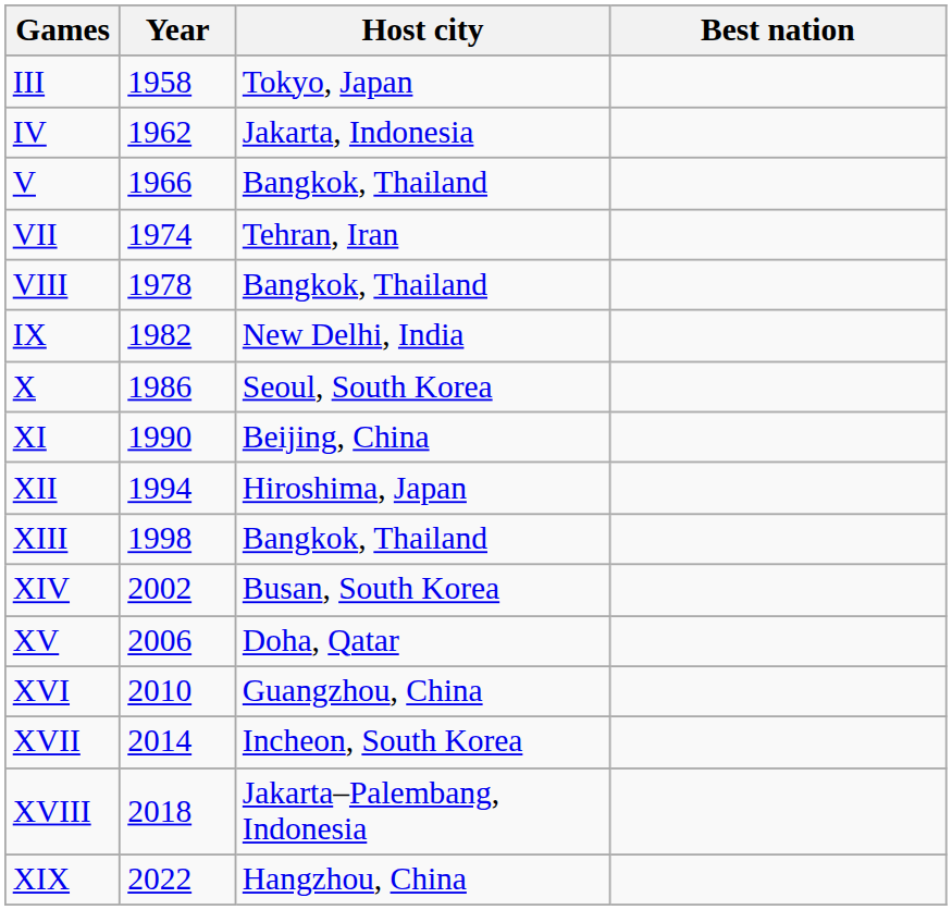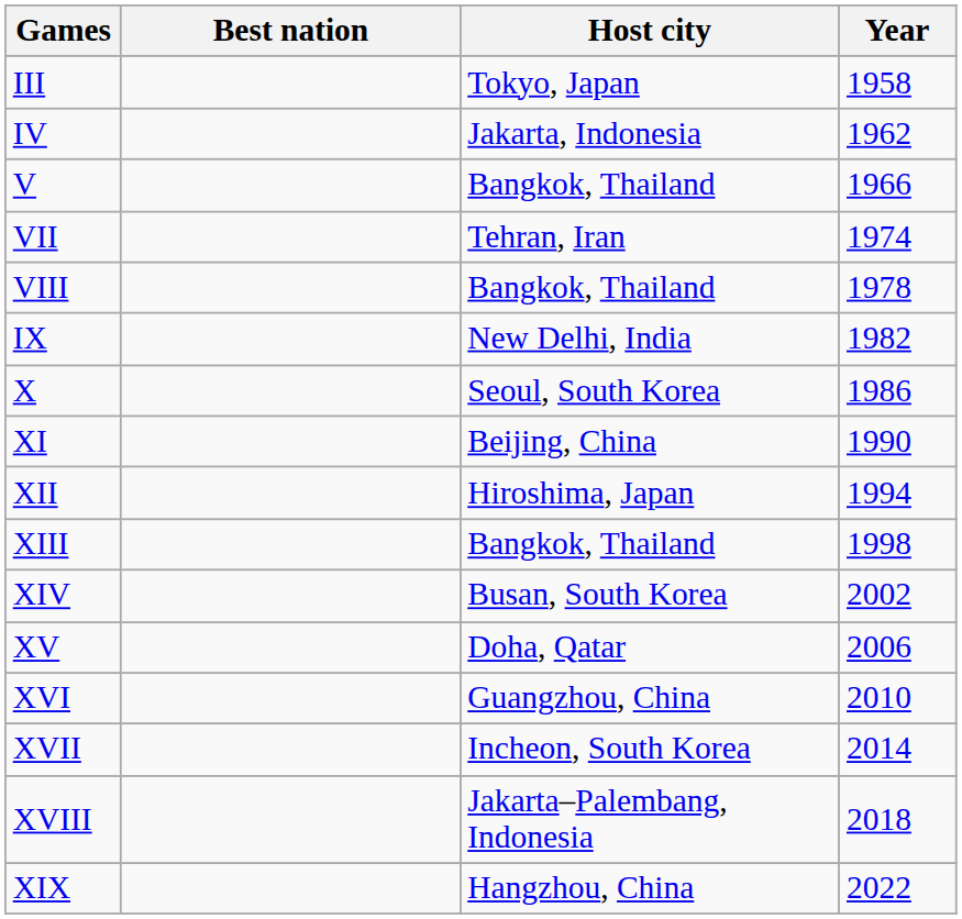 <table class=wikitable>
 <tr>
 <th width=50>Games</th>
+<th width=160>Best nation</th>
+<th width=180>Host city</th>
 <th width=50>Year</th>
-<th width=180>Host city</th>
-<th width=160>Best nation</th>
 </tr>
 <tr>
 <td><a href='#'>III</a></td>
+<td></td>
+<td><a href='#'>Tokyo</a>, <a href='#'>Japan</a></td>
 <td><a href='#'>1958</a></td>
-<td><a href='#'>Tokyo</a>, <a href='#'>Japan</a></td>
-<td></td>
 </tr>
 <tr>
 <td><a href='#'>IV</a></td>
+<td></td>
+<td><a href='#'>Jakarta</a>, <a href='#'>Indonesia</a></td>
 <td><a href='#'>1962</a></td>
-<td><a href='#'>Jakarta</a>, <a href='#'>Indonesia</a></td>
-<td></td>
 </tr>
 <tr>
 <td><a href='#'>V</a></td>
+<td></td>
+<td><a href='#'>Bangkok</a>, <a href='#'>Thailand</a></td>
 <td><a href='#'>1966</a></td>
-<td><a href='#'>Bangkok</a>, <a href='#'>Thailand</a></td>
-<td></td>
 </tr>
 <tr>
 <td><a href='#'>VII</a></td>
+<td></td>
+<td><a href='#'>Tehran</a>, <a href='#'>Iran</a></td>
 <td><a href='#'>1974</a></td>
-<td><a href='#'>Tehran</a>, <a href='#'>Iran</a></td>
-<td></td>
 </tr>
 <tr>
 <td><a href='#'>VIII</a></td>
+<td></td>
+<td><a href='#'>Bangkok</a>, <a href='#'>Thailand</a></td>
 <td><a href='#'>1978</a></td>
-<td><a href='#'>Bangkok</a>, <a href='#'>Thailand</a></td>
-<td></td>
 </tr>
 <tr>
 <td><a href='#'>IX</a></td>
+<td></td>
+<td><a href='#'>New Delhi</a>, <a href='#'>India</a></td>
 <td><a href='#'>1982</a></td>
-<td><a href='#'>New Delhi</a>, <a href='#'>India</a></td>
-<td></td>
 </tr>
 <tr>
 <td><a href='#'>X</a></td>
+<td></td>
+<td><a href='#'>Seoul</a>, <a href='#'>South Korea</a></td>
 <td><a href='#'>1986</a></td>
-<td><a href='#'>Seoul</a>, <a href='#'>South Korea</a></td>
-<td></td>
 </tr>
 <tr>
 <td><a href='#'>XI</a></td>
+<td></td>
+<td><a href='#'>Beijing</a>, <a href='#'>China</a></td>
 <td><a href='#'>1990</a></td>
-<td><a href='#'>Beijing</a>, <a href='#'>China</a></td>
-<td></td>
 </tr>
 <tr>
 <td><a href='#'>XII</a></td>
+<td></td>
+<td><a href='#'>Hiroshima</a>, <a href='#'>Japan</a></td>
 <td><a href='#'>1994</a></td>
-<td><a href='#'>Hiroshima</a>, <a href='#'>Japan</a></td>
-<td></td>
 </tr>
 <tr>
 <td><a href='#'>XIII</a></td>
+<td></td>
+<td><a href='#'>Bangkok</a>, <a href='#'>Thailand</a></td>
 <td><a href='#'>1998</a></td>
-<td><a href='#'>Bangkok</a>, <a href='#'>Thailand</a></td>
-<td></td>
 </tr>
 <tr>
 <td><a href='#'>XIV</a></td>
+<td></td>
+<td><a href='#'>Busan</a>, <a href='#'>South Korea</a></td>
 <td><a href='#'>2002</a></td>
-<td><a href='#'>Busan</a>, <a href='#'>South Korea</a></td>
-<td></td>
 </tr>
 <tr>
 <td><a href='#'>XV</a></td>
+<td></td>
+<td><a href='#'>Doha</a>, <a href='#'>Qatar</a></td>
 <td><a href='#'>2006</a></td>
-<td><a href='#'>Doha</a>, <a href='#'>Qatar</a></td>
-<td></td>
 </tr>
 <tr>
 <td><a href='#'>XVI</a></td>
+<td></td>
+<td><a href='#'>Guangzhou</a>, <a href='#'>China</a></td>
 <td><a href='#'>2010</a></td>
-<td><a href='#'>Guangzhou</a>, <a href='#'>China</a></td>
-<td></td>
 </tr>
 <tr>
 <td><a href='#'>XVII</a></td>
+<td></td>
+<td><a href='#'>Incheon</a>, <a href='#'>South Korea</a></td>
 <td><a href='#'>2014</a></td>
-<td><a href='#'>Incheon</a>, <a href='#'>South Korea</a></td>
-<td></td>
 </tr>
 <tr>
 <td><a href='#'>XVIII</a></td>
+<td></td>
+<td><a href='#'>Jakarta</a>–<a href='#'>Palembang</a>, <a href='#'>Indonesia</a></td>
 <td><a href='#'>2018</a></td>
-<td><a href='#'>Jakarta</a>–<a href='#'>Palembang</a>, <a href='#'>Indonesia</a></td>
-<td></td>
 </tr>
 <tr>
 <td><a href='#'>XIX</a></td>
+<td></td>
+<td><a href='#'>Hangzhou</a>, <a href='#'>China</a></td>
 <td><a href='#'>2022</a></td>
-<td><a href='#'>Hangzhou</a>, <a href='#'>China</a></td>
-<td></td>
 </tr>
 </table>
